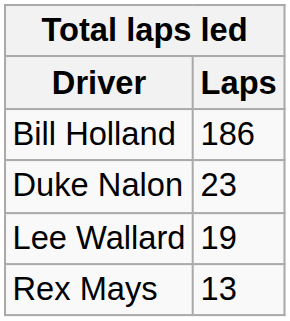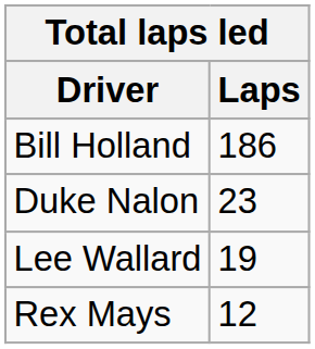 <table class="wikitable">
 <tr>
 <th colspan=2>Total laps led</th>
 </tr>
 <tr>
 <th>Driver</th>
 <th>Laps</th>
 </tr>
 <tr>
 <td>Bill Holland</td>
 <td>186</td>
 </tr>
 <tr>
 <td>Duke Nalon</td>
 <td>23</td>
 </tr>
 <tr>
 <td>Lee Wallard</td>
 <td>19</td>
 </tr>
 <tr>
 <td>Rex Mays</td>
-<td>13</td>
+<td>12</td>
 </tr>
 </table>
